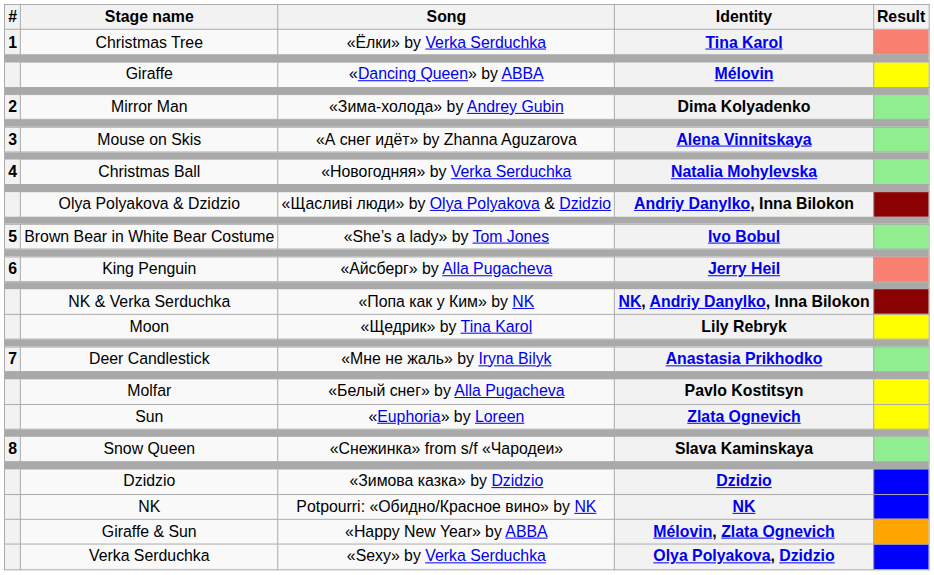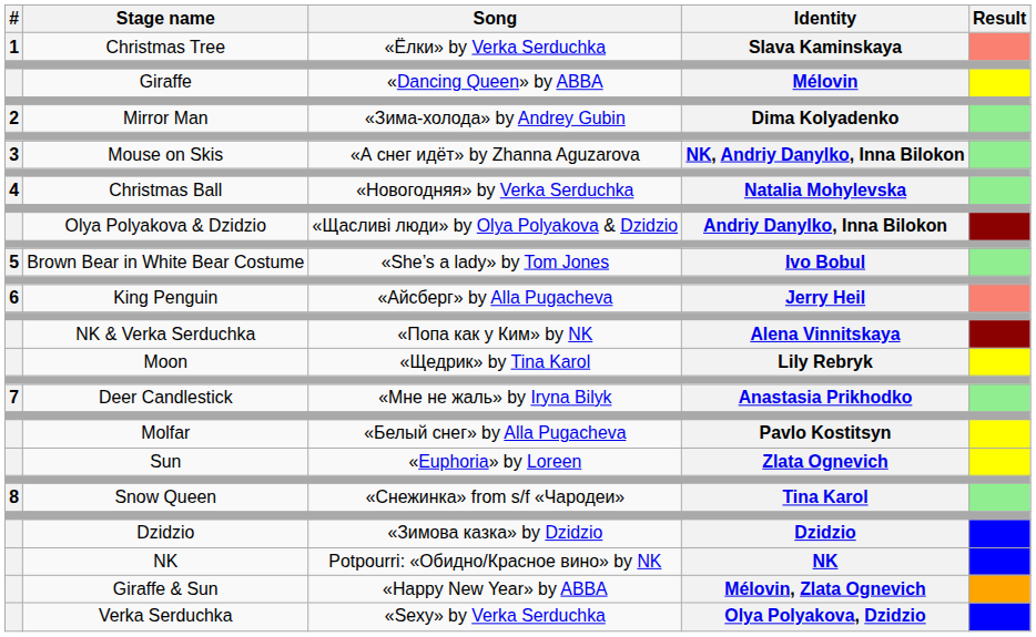 <table class="wikitable" style="text-align: center">
 <tr>
 <th>#</th>
 <th>Stage name</th>
 <th>Song</th>
 <th>Identity</th>
 <th>Result</th>
 </tr>
 <tr>
 <th>1</th>
 <td>Christmas Tree</td>
 <td>«Ёлки» by <a href='#'>Verka Serduchka</a></td>
-<th><a href='#'>Tina Karol</a></th>
+<th>Slava Kaminskaya</th>
 <td style="background-color: salmon"></td>
 </tr>
 <tr>
 <td colspan="5" style="background: darkgray"></td>
 </tr>
 <tr>
 <th></th>
 <td>Giraffe</td>
 <td>«<a href='#'>Dancing Queen</a>» by <a href='#'>ABBA</a></td>
 <th><a href='#'>Mélovin</a></th>
 <td style="background-color: yellow"></td>
 </tr>
 <tr>
 <td colspan="5" style="background: darkgray"></td>
 </tr>
 <tr>
 <th>2</th>
 <td>Mirror Man</td>
 <td>«Зима-холода» by <a href='#'>Andrey Gubin</a></td>
 <th>Dima Kolyadenko</th>
 <td style="background-color: lightgreen"></td>
 </tr>
 <tr>
 <td colspan="5" style="background: darkgray"></td>
 </tr>
 <tr>
 <th>3</th>
 <td>Mouse on Skis</td>
 <td>«А снег идёт» by Zhanna Aguzarova</td>
-<th><a href='#'>Alena Vinnitskaya</a></th>
+<th><a href='#'>NK</a>, <a href='#'>Andriy Danylko</a>, Inna Bilokon</th>
 <td style="background-color: lightgreen"></td>
 </tr>
 <tr>
 <td colspan="5" style="background: darkgray"></td>
 </tr>
 <tr>
 <th>4</th>
 <td>Christmas Ball</td>
 <td>«Новогодняя» by <a href='#'>Verka Serduchka</a></td>
 <th><a href='#'>Natalia Mohylevska</a></th>
 <td style="background-color: lightgreen"></td>
 </tr>
 <tr>
 <td colspan="5" style="background: darkgray"></td>
 </tr>
 <tr>
 <th></th>
 <td>Olya Polyakova & Dzidzio</td>
 <td>«Щасливі люди» by <a href='#'>Olya Polyakova</a> & <a href='#'>Dzidzio</a></td>
 <th><a href='#'>Andriy Danylko</a>, Inna Bilokon</th>
 <td style="background-color: darkred"></td>
 </tr>
 <tr>
 <td colspan="5" style="background: darkgray"></td>
 </tr>
 <tr>
 <th>5</th>
 <td>Brown Bear in White Bear Costume</td>
 <td>«She’s a lady» by <a href='#'>Tom Jones</a></td>
 <th><a href='#'>Ivo Bobul</a></th>
 <td style="background-color: lightgreen"></td>
 </tr>
 <tr>
 <td colspan="5" style="background: darkgray"></td>
 </tr>
 <tr>
 <th>6</th>
 <td>King Penguin</td>
 <td>«Айсберг» by <a href='#'>Alla Pugacheva</a></td>
 <th><a href='#'>Jerry Heil</a></th>
 <td style="background-color: salmon"></td>
 </tr>
 <tr>
 <td colspan="5" style="background: darkgray"></td>
 </tr>
 <tr>
 <th></th>
 <td>NK & Verka Serduchka</td>
 <td>«Попа как у Ким» by <a href='#'>NK</a></td>
-<th><a href='#'>NK</a>, <a href='#'>Andriy Danylko</a>, Inna Bilokon</th>
+<th><a href='#'>Alena Vinnitskaya</a></th>
 <td style="background-color: darkred"></td>
 </tr>
 <tr>
 <th></th>
 <td>Moon</td>
 <td>«Щедрик» by <a href='#'>Tina Karol</a></td>
 <th>Lily Rebryk</th>
 <td style="background-color: yellow"></td>
 </tr>
 <tr>
 <td colspan="5" style="background: darkgray"></td>
 </tr>
 <tr>
 <th>7</th>
 <td>Deer Candlestick</td>
 <td>«Мне не жаль» by <a href='#'>Iryna Bilyk</a></td>
 <th><a href='#'>Anastasia Prikhodko</a></th>
 <td style="background-color: lightgreen"></td>
 </tr>
 <tr>
 <td colspan="5" style="background: darkgray"></td>
 </tr>
 <tr>
 <th></th>
 <td>Molfar</td>
 <td>«Белый снег» by <a href='#'>Alla Pugacheva</a></td>
 <th>Pavlo Kostitsyn</th>
 <td style="background-color: yellow"></td>
 </tr>
 <tr>
 <th></th>
 <td>Sun</td>
 <td>«<a href='#'>Euphoria</a>» by <a href='#'>Loreen</a></td>
 <th><a href='#'>Zlata Ognevich</a></th>
 <td style="background-color: yellow"></td>
 </tr>
 <tr>
 <td colspan="5" style="background: darkgray"></td>
 </tr>
 <tr>
 <th>8</th>
 <td>Snow Queen</td>
 <td>«Снежинка» from s/f «Чародеи»</td>
-<th>Slava Kaminskaya</th>
+<th><a href='#'>Tina Karol</a></th>
 <td style="background-color: lightgreen"></td>
 </tr>
 <tr>
 <td colspan="5" style="background: darkgray"></td>
 </tr>
 <tr>
 <th></th>
 <td>Dzidzio</td>
 <td>«Зимова казка» by <a href='#'>Dzidzio</a></td>
 <th><a href='#'>Dzidzio</a></th>
 <td style="background-color: blue"></td>
 </tr>
 <tr>
 <th></th>
 <td>NK</td>
 <td>Potpourri: «Обидно/Красное вино» by <a href='#'>NK</a></td>
 <th><a href='#'>NK</a></th>
 <td style="background-color: blue"></td>
 </tr>
 <tr>
 <th></th>
 <td>Giraffe & Sun</td>
 <td>«Happy New Year» by <a href='#'>ABBA</a></td>
 <th><a href='#'>Mélovin</a>, <a href='#'>Zlata Ognevich</a></th>
 <td style="background-color: orange"></td>
 </tr>
 <tr>
 <th></th>
 <td>Verka Serduchka</td>
 <td>«Sexy» by <a href='#'>Verka Serduchka</a></td>
 <th><a href='#'>Olya Polyakova</a>, <a href='#'>Dzidzio</a></th>
 <td style="background-color: blue"></td>
 </tr>
 </table>
